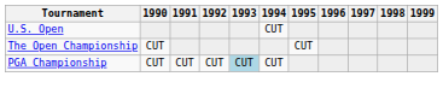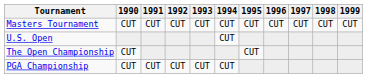 <table class="wikitable" style="font-size:95%;text-align:center;">
 <tr>
 <th>Tournament</th>
 <th>1990</th>
 <th>1991</th>
 <th>1992</th>
 <th>1993</th>
 <th>1994</th>
 <th>1995</th>
 <th>1996</th>
 <th>1997</th>
 <th>1998</th>
 <th>1999</th>
+</tr>
+<tr>
+<td align=left><a href='#'>Masters Tournament</a></td>
+<td>CUT</td>
+<td>CUT</td>
+<td>CUT</td>
+<td>CUT</td>
+<td>CUT</td>
+<td>CUT</td>
+<td>CUT</td>
+<td>CUT</td>
+<td>CUT</td>
+<td>CUT</td>
 </tr>
 <tr>
 <td align=left><a href='#'>U.S. Open</a></td>
 <td style="background:#eeeeee;"></td>
 <td style="background:#eeeeee;"></td>
 <td style="background:#eeeeee;"></td>
 <td style="background:#eeeeee;"></td>
 <td>CUT</td>
 <td style="background:#eeeeee;"></td>
 <td style="background:#eeeeee;"></td>
 <td style="background:#eeeeee;"></td>
 <td style="background:#eeeeee;"></td>
 <td style="background:#eeeeee;"></td>
 </tr>
 <tr>
 <td align=left><a href='#'>The Open Championship</a></td>
 <td>CUT</td>
 <td style="background:#eeeeee;"></td>
 <td style="background:#eeeeee;"></td>
 <td style="background:#eeeeee;"></td>
 <td style="background:#eeeeee;"></td>
 <td>CUT</td>
 <td style="background:#eeeeee;"></td>
 <td style="background:#eeeeee;"></td>
 <td style="background:#eeeeee;"></td>
 <td style="background:#eeeeee;"></td>
 </tr>
 <tr>
 <td align=left><a href='#'>PGA Championship</a></td>
 <td>CUT</td>
 <td>CUT</td>
 <td>CUT</td>
-<td style="background: lightblue;">CUT</td>
+<td>CUT</td>
 <td>CUT</td>
 <td style="background:#eeeeee;"></td>
 <td style="background:#eeeeee;"></td>
 <td style="background:#eeeeee;"></td>
 <td style="background:#eeeeee;"></td>
 <td style="background:#eeeeee;"></td>
 </tr>
 </table>
